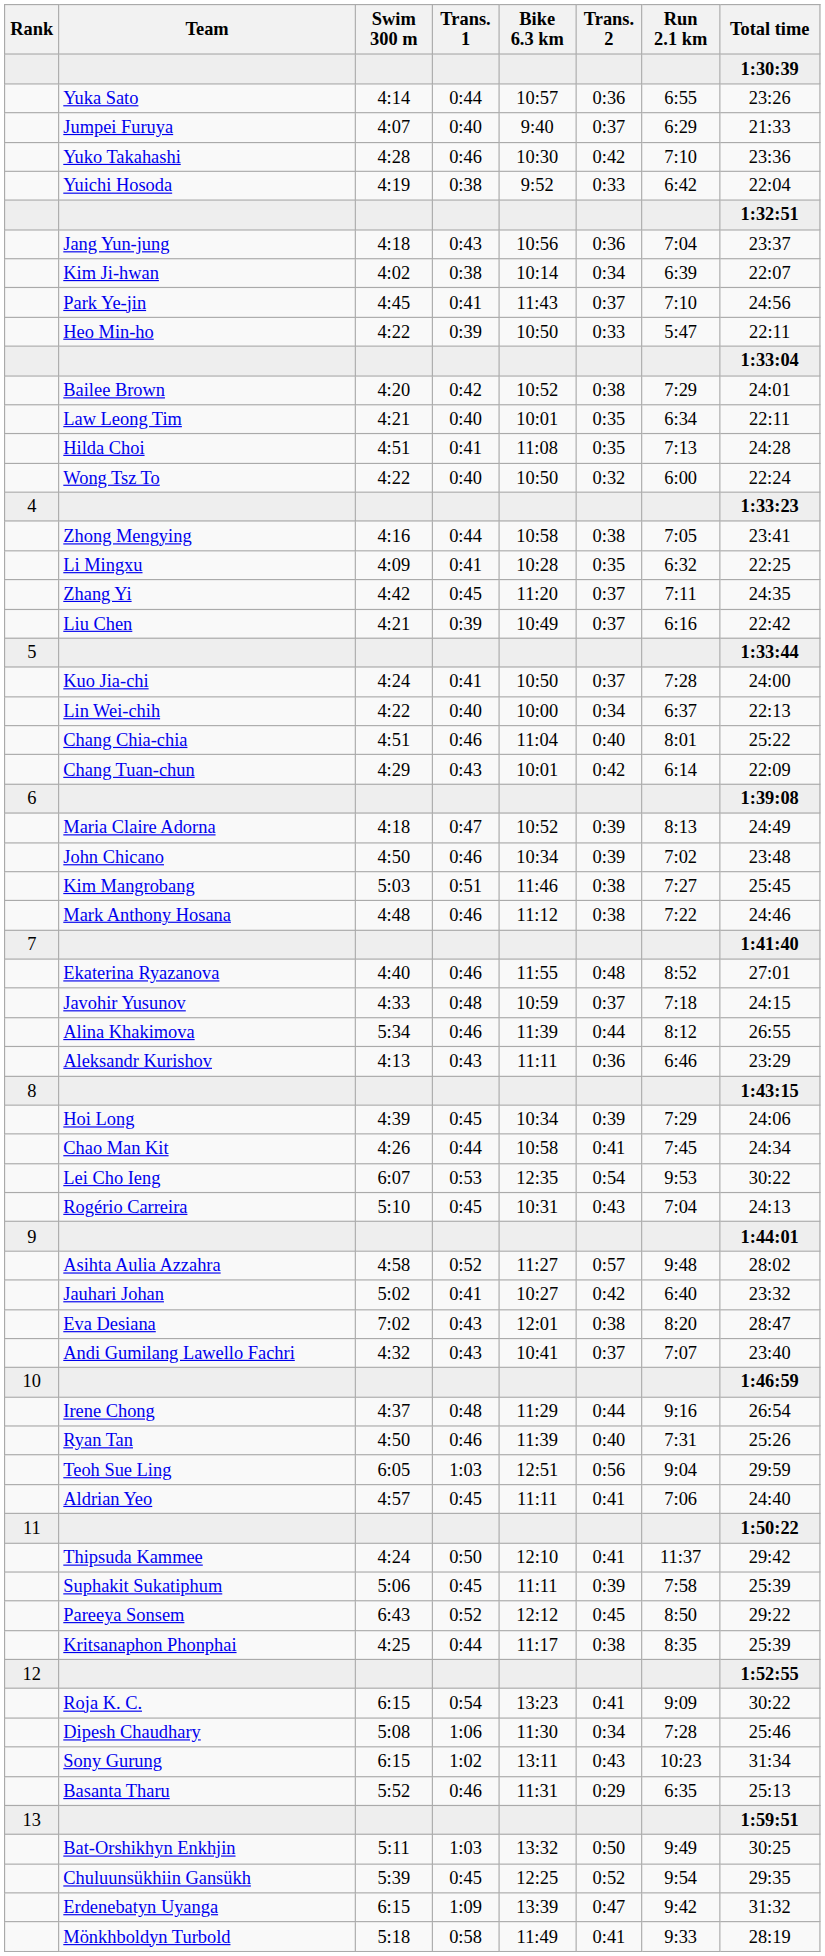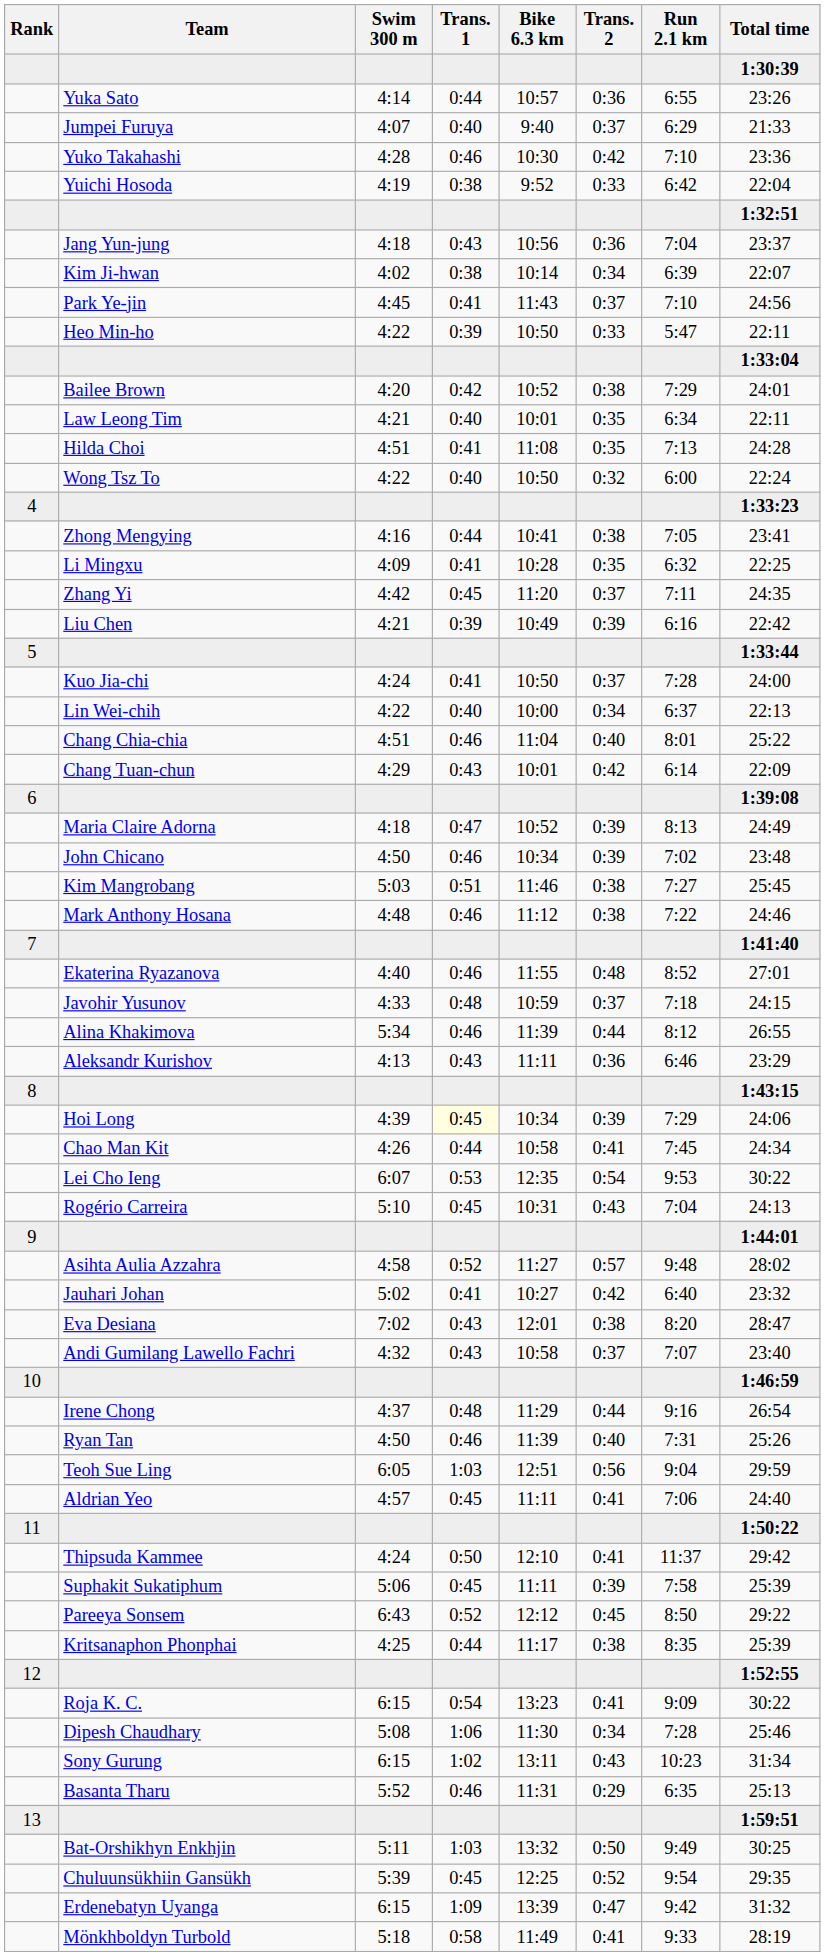 <table class=wikitable style="text-align:center">
 <tr>
 <th width=40>Rank</th>
 <th width=250>Team</th>
 <th width=60>Swim<br>300 m</th>
 <th width=50>Trans. 1</th>
 <th width=60>Bike<br>6.3 km</th>
 <th width=50>Trans. 2</th>
 <th width=60>Run<br>2.1 km</th>
 <th width=80>Total time</th>
 </tr>
 <tr bgcolor=eeeeee>
 <td></td>
 <td align=left></td>
 <td></td>
 <td></td>
 <td></td>
 <td></td>
 <td></td>
 <td><strong>1:30:39</strong></td>
 </tr>
 <tr>
 <td></td>
 <td align=left><a href='#'>Yuka Sato</a></td>
 <td>4:14</td>
 <td>0:44</td>
 <td>10:57</td>
 <td>0:36</td>
 <td>6:55</td>
 <td>23:26</td>
 </tr>
 <tr>
 <td></td>
 <td align=left><a href='#'>Jumpei Furuya</a></td>
 <td>4:07</td>
 <td>0:40</td>
 <td>9:40</td>
 <td>0:37</td>
 <td>6:29</td>
 <td>21:33</td>
 </tr>
 <tr>
 <td></td>
 <td align=left><a href='#'>Yuko Takahashi</a></td>
 <td>4:28</td>
 <td>0:46</td>
 <td>10:30</td>
 <td>0:42</td>
 <td>7:10</td>
 <td>23:36</td>
 </tr>
 <tr>
 <td></td>
 <td align=left><a href='#'>Yuichi Hosoda</a></td>
 <td>4:19</td>
 <td>0:38</td>
 <td>9:52</td>
 <td>0:33</td>
 <td>6:42</td>
 <td>22:04</td>
 </tr>
 <tr bgcolor=eeeeee>
 <td></td>
 <td align=left></td>
 <td></td>
 <td></td>
 <td></td>
 <td></td>
 <td></td>
 <td><strong>1:32:51</strong></td>
 </tr>
 <tr>
 <td></td>
 <td align=left><a href='#'>Jang Yun-jung</a></td>
 <td>4:18</td>
 <td>0:43</td>
 <td>10:56</td>
 <td>0:36</td>
 <td>7:04</td>
 <td>23:37</td>
 </tr>
 <tr>
 <td></td>
 <td align=left><a href='#'>Kim Ji-hwan</a></td>
 <td>4:02</td>
 <td>0:38</td>
 <td>10:14</td>
 <td>0:34</td>
 <td>6:39</td>
 <td>22:07</td>
 </tr>
 <tr>
 <td></td>
 <td align=left><a href='#'>Park Ye-jin</a></td>
 <td>4:45</td>
 <td>0:41</td>
 <td>11:43</td>
 <td>0:37</td>
 <td>7:10</td>
 <td>24:56</td>
 </tr>
 <tr>
 <td></td>
 <td align=left><a href='#'>Heo Min-ho</a></td>
 <td>4:22</td>
 <td>0:39</td>
 <td>10:50</td>
 <td>0:33</td>
 <td>5:47</td>
 <td>22:11</td>
 </tr>
 <tr bgcolor=eeeeee>
 <td></td>
 <td align=left></td>
 <td></td>
 <td></td>
 <td></td>
 <td></td>
 <td></td>
 <td><strong>1:33:04</strong></td>
 </tr>
 <tr>
 <td></td>
 <td align=left><a href='#'>Bailee Brown</a></td>
 <td>4:20</td>
 <td>0:42</td>
 <td>10:52</td>
 <td>0:38</td>
 <td>7:29</td>
 <td>24:01</td>
 </tr>
 <tr>
 <td></td>
 <td align=left><a href='#'>Law Leong Tim</a></td>
 <td>4:21</td>
 <td>0:40</td>
 <td>10:01</td>
 <td>0:35</td>
 <td>6:34</td>
 <td>22:11</td>
 </tr>
 <tr>
 <td></td>
 <td align=left><a href='#'>Hilda Choi</a></td>
 <td>4:51</td>
 <td>0:41</td>
 <td>11:08</td>
 <td>0:35</td>
 <td>7:13</td>
 <td>24:28</td>
 </tr>
 <tr>
 <td></td>
 <td align=left><a href='#'>Wong Tsz To</a></td>
 <td>4:22</td>
 <td>0:40</td>
 <td>10:50</td>
 <td>0:32</td>
 <td>6:00</td>
 <td>22:24</td>
 </tr>
 <tr bgcolor=eeeeee>
 <td>4</td>
 <td align=left></td>
 <td></td>
 <td></td>
 <td></td>
 <td></td>
 <td></td>
 <td><strong>1:33:23</strong></td>
 </tr>
 <tr>
 <td></td>
 <td align=left><a href='#'>Zhong Mengying</a></td>
 <td>4:16</td>
 <td>0:44</td>
-<td>10:58</td>
+<td>10:41</td>
 <td>0:38</td>
 <td>7:05</td>
 <td>23:41</td>
 </tr>
 <tr>
 <td></td>
 <td align=left><a href='#'>Li Mingxu</a></td>
 <td>4:09</td>
 <td>0:41</td>
 <td>10:28</td>
 <td>0:35</td>
 <td>6:32</td>
 <td>22:25</td>
 </tr>
 <tr>
 <td></td>
 <td align=left><a href='#'>Zhang Yi</a></td>
 <td>4:42</td>
 <td>0:45</td>
 <td>11:20</td>
 <td>0:37</td>
 <td>7:11</td>
 <td>24:35</td>
 </tr>
 <tr>
 <td></td>
 <td align=left><a href='#'>Liu Chen</a></td>
 <td>4:21</td>
 <td>0:39</td>
 <td>10:49</td>
-<td>0:37</td>
+<td>0:39</td>
 <td>6:16</td>
 <td>22:42</td>
 </tr>
 <tr bgcolor=eeeeee>
 <td>5</td>
 <td align=left></td>
 <td></td>
 <td></td>
 <td></td>
 <td></td>
 <td></td>
 <td><strong>1:33:44</strong></td>
 </tr>
 <tr>
 <td></td>
 <td align=left><a href='#'>Kuo Jia-chi</a></td>
 <td>4:24</td>
 <td>0:41</td>
 <td>10:50</td>
 <td>0:37</td>
 <td>7:28</td>
 <td>24:00</td>
 </tr>
 <tr>
 <td></td>
 <td align=left><a href='#'>Lin Wei-chih</a></td>
 <td>4:22</td>
 <td>0:40</td>
 <td>10:00</td>
 <td>0:34</td>
 <td>6:37</td>
 <td>22:13</td>
 </tr>
 <tr>
 <td></td>
 <td align=left><a href='#'>Chang Chia-chia</a></td>
 <td>4:51</td>
 <td>0:46</td>
 <td>11:04</td>
 <td>0:40</td>
 <td>8:01</td>
 <td>25:22</td>
 </tr>
 <tr>
 <td></td>
 <td align=left><a href='#'>Chang Tuan-chun</a></td>
 <td>4:29</td>
 <td>0:43</td>
 <td>10:01</td>
 <td>0:42</td>
 <td>6:14</td>
 <td>22:09</td>
 </tr>
 <tr bgcolor=eeeeee>
 <td>6</td>
 <td align=left></td>
 <td></td>
 <td></td>
 <td></td>
 <td></td>
 <td></td>
 <td><strong>1:39:08</strong></td>
 </tr>
 <tr>
 <td></td>
 <td align=left><a href='#'>Maria Claire Adorna</a></td>
 <td>4:18</td>
 <td>0:47</td>
 <td>10:52</td>
 <td>0:39</td>
 <td>8:13</td>
 <td>24:49</td>
 </tr>
 <tr>
 <td></td>
 <td align=left><a href='#'>John Chicano</a></td>
 <td>4:50</td>
 <td>0:46</td>
 <td>10:34</td>
 <td>0:39</td>
 <td>7:02</td>
 <td>23:48</td>
 </tr>
 <tr>
 <td></td>
 <td align=left><a href='#'>Kim Mangrobang</a></td>
 <td>5:03</td>
 <td>0:51</td>
 <td>11:46</td>
 <td>0:38</td>
 <td>7:27</td>
 <td>25:45</td>
 </tr>
 <tr>
 <td></td>
 <td align=left><a href='#'>Mark Anthony Hosana</a></td>
 <td>4:48</td>
 <td>0:46</td>
 <td>11:12</td>
 <td>0:38</td>
 <td>7:22</td>
 <td>24:46</td>
 </tr>
 <tr bgcolor=eeeeee>
 <td>7</td>
 <td align=left></td>
 <td></td>
 <td></td>
 <td></td>
 <td></td>
 <td></td>
 <td><strong>1:41:40</strong></td>
 </tr>
 <tr>
 <td></td>
 <td align=left><a href='#'>Ekaterina Ryazanova</a></td>
 <td>4:40</td>
 <td>0:46</td>
 <td>11:55</td>
 <td>0:48</td>
 <td>8:52</td>
 <td>27:01</td>
 </tr>
 <tr>
 <td></td>
 <td align=left><a href='#'>Javohir Yusunov</a></td>
 <td>4:33</td>
 <td>0:48</td>
 <td>10:59</td>
 <td>0:37</td>
 <td>7:18</td>
 <td>24:15</td>
 </tr>
 <tr>
 <td></td>
 <td align=left><a href='#'>Alina Khakimova</a></td>
 <td>5:34</td>
 <td>0:46</td>
 <td>11:39</td>
 <td>0:44</td>
 <td>8:12</td>
 <td>26:55</td>
 </tr>
 <tr>
 <td></td>
 <td align=left><a href='#'>Aleksandr Kurishov</a></td>
 <td>4:13</td>
 <td>0:43</td>
 <td>11:11</td>
 <td>0:36</td>
 <td>6:46</td>
 <td>23:29</td>
 </tr>
 <tr bgcolor=eeeeee>
 <td>8</td>
 <td align=left></td>
 <td></td>
 <td></td>
 <td></td>
 <td></td>
 <td></td>
 <td><strong>1:43:15</strong></td>
 </tr>
 <tr>
 <td></td>
 <td align=left><a href='#'>Hoi Long</a></td>
 <td>4:39</td>
-<td>0:45</td>
+<td style="background: lightyellow;">0:45</td>
 <td>10:34</td>
 <td>0:39</td>
 <td>7:29</td>
 <td>24:06</td>
 </tr>
 <tr>
 <td></td>
 <td align=left><a href='#'>Chao Man Kit</a></td>
 <td>4:26</td>
 <td>0:44</td>
 <td>10:58</td>
 <td>0:41</td>
 <td>7:45</td>
 <td>24:34</td>
 </tr>
 <tr>
 <td></td>
 <td align=left><a href='#'>Lei Cho Ieng</a></td>
 <td>6:07</td>
 <td>0:53</td>
 <td>12:35</td>
 <td>0:54</td>
 <td>9:53</td>
 <td>30:22</td>
 </tr>
 <tr>
 <td></td>
 <td align=left><a href='#'>Rogério Carreira</a></td>
 <td>5:10</td>
 <td>0:45</td>
 <td>10:31</td>
 <td>0:43</td>
 <td>7:04</td>
 <td>24:13</td>
 </tr>
 <tr bgcolor=eeeeee>
 <td>9</td>
 <td align=left></td>
 <td></td>
 <td></td>
 <td></td>
 <td></td>
 <td></td>
 <td><strong>1:44:01</strong></td>
 </tr>
 <tr>
 <td></td>
 <td align=left><a href='#'>Asihta Aulia Azzahra</a></td>
 <td>4:58</td>
 <td>0:52</td>
 <td>11:27</td>
 <td>0:57</td>
 <td>9:48</td>
 <td>28:02</td>
 </tr>
 <tr>
 <td></td>
 <td align=left><a href='#'>Jauhari Johan</a></td>
 <td>5:02</td>
 <td>0:41</td>
 <td>10:27</td>
 <td>0:42</td>
 <td>6:40</td>
 <td>23:32</td>
 </tr>
 <tr>
 <td></td>
 <td align=left><a href='#'>Eva Desiana</a></td>
 <td>7:02</td>
 <td>0:43</td>
 <td>12:01</td>
 <td>0:38</td>
 <td>8:20</td>
 <td>28:47</td>
 </tr>
 <tr>
 <td></td>
 <td align=left><a href='#'>Andi Gumilang Lawello Fachri</a></td>
 <td>4:32</td>
 <td>0:43</td>
-<td>10:41</td>
+<td>10:58</td>
 <td>0:37</td>
 <td>7:07</td>
 <td>23:40</td>
 </tr>
 <tr bgcolor=eeeeee>
 <td>10</td>
 <td align=left></td>
 <td></td>
 <td></td>
 <td></td>
 <td></td>
 <td></td>
 <td><strong>1:46:59</strong></td>
 </tr>
 <tr>
 <td></td>
 <td align=left><a href='#'>Irene Chong</a></td>
 <td>4:37</td>
 <td>0:48</td>
 <td>11:29</td>
 <td>0:44</td>
 <td>9:16</td>
 <td>26:54</td>
 </tr>
 <tr>
 <td></td>
 <td align=left><a href='#'>Ryan Tan</a></td>
 <td>4:50</td>
 <td>0:46</td>
 <td>11:39</td>
 <td>0:40</td>
 <td>7:31</td>
 <td>25:26</td>
 </tr>
 <tr>
 <td></td>
 <td align=left><a href='#'>Teoh Sue Ling</a></td>
 <td>6:05</td>
 <td>1:03</td>
 <td>12:51</td>
 <td>0:56</td>
 <td>9:04</td>
 <td>29:59</td>
 </tr>
 <tr>
 <td></td>
 <td align=left><a href='#'>Aldrian Yeo</a></td>
 <td>4:57</td>
 <td>0:45</td>
 <td>11:11</td>
 <td>0:41</td>
 <td>7:06</td>
 <td>24:40</td>
 </tr>
 <tr bgcolor=eeeeee>
 <td>11</td>
 <td align=left></td>
 <td></td>
 <td></td>
 <td></td>
 <td></td>
 <td></td>
 <td><strong>1:50:22</strong></td>
 </tr>
 <tr>
 <td></td>
 <td align=left><a href='#'>Thipsuda Kammee</a></td>
 <td>4:24</td>
 <td>0:50</td>
 <td>12:10</td>
 <td>0:41</td>
 <td>11:37</td>
 <td>29:42</td>
 </tr>
 <tr>
 <td></td>
 <td align=left><a href='#'>Suphakit Sukatiphum</a></td>
 <td>5:06</td>
 <td>0:45</td>
 <td>11:11</td>
 <td>0:39</td>
 <td>7:58</td>
 <td>25:39</td>
 </tr>
 <tr>
 <td></td>
 <td align=left><a href='#'>Pareeya Sonsem</a></td>
 <td>6:43</td>
 <td>0:52</td>
 <td>12:12</td>
 <td>0:45</td>
 <td>8:50</td>
 <td>29:22</td>
 </tr>
 <tr>
 <td></td>
 <td align=left><a href='#'>Kritsanaphon Phonphai</a></td>
 <td>4:25</td>
 <td>0:44</td>
 <td>11:17</td>
 <td>0:38</td>
 <td>8:35</td>
 <td>25:39</td>
 </tr>
 <tr bgcolor=eeeeee>
 <td>12</td>
 <td align=left></td>
 <td></td>
 <td></td>
 <td></td>
 <td></td>
 <td></td>
 <td><strong>1:52:55</strong></td>
 </tr>
 <tr>
 <td></td>
 <td align=left><a href='#'>Roja K. C.</a></td>
 <td>6:15</td>
 <td>0:54</td>
 <td>13:23</td>
 <td>0:41</td>
 <td>9:09</td>
 <td>30:22</td>
 </tr>
 <tr>
 <td></td>
 <td align=left><a href='#'>Dipesh Chaudhary</a></td>
 <td>5:08</td>
 <td>1:06</td>
 <td>11:30</td>
 <td>0:34</td>
 <td>7:28</td>
 <td>25:46</td>
 </tr>
 <tr>
 <td></td>
 <td align=left><a href='#'>Sony Gurung</a></td>
 <td>6:15</td>
 <td>1:02</td>
 <td>13:11</td>
 <td>0:43</td>
 <td>10:23</td>
 <td>31:34</td>
 </tr>
 <tr>
 <td></td>
 <td align=left><a href='#'>Basanta Tharu</a></td>
 <td>5:52</td>
 <td>0:46</td>
 <td>11:31</td>
 <td>0:29</td>
 <td>6:35</td>
 <td>25:13</td>
 </tr>
 <tr bgcolor=eeeeee>
 <td>13</td>
 <td align=left></td>
 <td></td>
 <td></td>
 <td></td>
 <td></td>
 <td></td>
 <td><strong>1:59:51</strong></td>
 </tr>
 <tr>
 <td></td>
 <td align=left><a href='#'>Bat-Orshikhyn Enkhjin</a></td>
 <td>5:11</td>
 <td>1:03</td>
 <td>13:32</td>
 <td>0:50</td>
 <td>9:49</td>
 <td>30:25</td>
 </tr>
 <tr>
 <td></td>
 <td align=left><a href='#'>Chuluunsükhiin Gansükh</a></td>
 <td>5:39</td>
 <td>0:45</td>
 <td>12:25</td>
 <td>0:52</td>
 <td>9:54</td>
 <td>29:35</td>
 </tr>
 <tr>
 <td></td>
 <td align=left><a href='#'>Erdenebatyn Uyanga</a></td>
 <td>6:15</td>
 <td>1:09</td>
 <td>13:39</td>
 <td>0:47</td>
 <td>9:42</td>
 <td>31:32</td>
 </tr>
 <tr>
 <td></td>
 <td align=left><a href='#'>Mönkhboldyn Turbold</a></td>
 <td>5:18</td>
 <td>0:58</td>
 <td>11:49</td>
 <td>0:41</td>
 <td>9:33</td>
 <td>28:19</td>
 </tr>
 </table>
